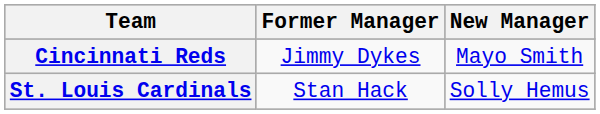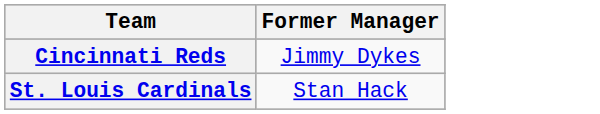 <table class="wikitable plainrowheaders" style="text-align:center;">
 <tr>
 <th>Team</th>
 <th>Former Manager</th>
-<th>New Manager</th>
 </tr>
 <tr>
 <th scope="row" style="text-align:center;"><a href='#'>Cincinnati Reds</a></th>
 <td><a href='#'>Jimmy Dykes</a></td>
-<td><a href='#'>Mayo Smith</a></td>
 </tr>
 <tr>
 <th scope="row" style="text-align:center;"><a href='#'>St. Louis Cardinals</a></th>
 <td><a href='#'>Stan Hack</a></td>
-<td><a href='#'>Solly Hemus</a></td>
 </tr>
 </table>
